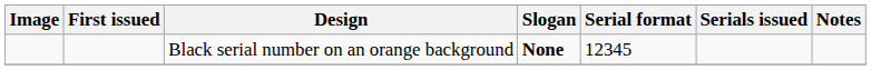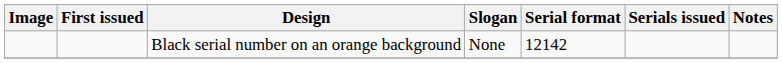 <table class="wikitable">
 <tr>
 <th>Image</th>
 <th>First issued</th>
 <th>Design</th>
 <th>Slogan</th>
 <th>Serial format</th>
 <th>Serials issued</th>
 <th>Notes</th>
 </tr>
 <tr>
 <td></td>
 <td></td>
 <td>Black serial number on an orange background</td>
-<td><strong>None</strong></td>
-<td>12345</td>
+<td>None</td>
+<td>12142</td>
 <td></td>
 <td></td>
 </tr>
 <tr>
 </tr>
 </table>
